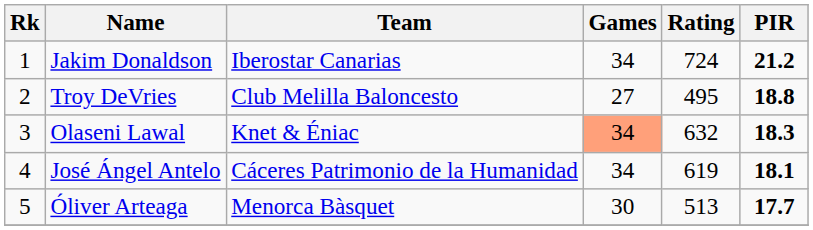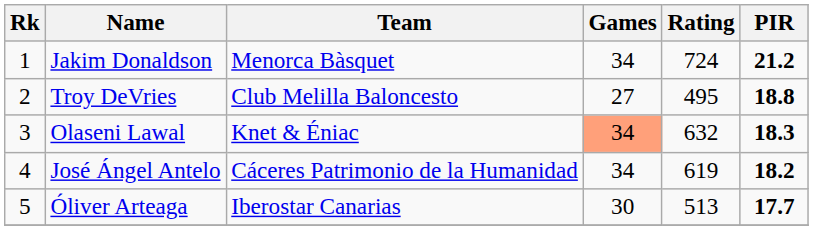 <table class="wikitable" style="text-align: center;">
 <tr>
 <th>Rk</th>
 <th>Name</th>
 <th>Team</th>
 <th>Games</th>
 <th>Rating</th>
 <th width=40>PIR</th>
 </tr>
 <tr>
 <td>1</td>
 <td align="left"> <a href='#'>Jakim Donaldson</a></td>
-<td align="left"><a href='#'>Iberostar Canarias</a></td>
+<td align="left"><a href='#'>Menorca Bàsquet</a></td>
 <td>34</td>
 <td>724</td>
 <td><strong>21.2</strong></td>
 </tr>
 <tr>
 <td>2</td>
 <td align="left"> <a href='#'>Troy DeVries</a></td>
 <td align="left"><a href='#'>Club Melilla Baloncesto</a></td>
 <td>27</td>
 <td>495</td>
 <td><strong>18.8</strong></td>
 </tr>
 <tr>
 <td>3</td>
 <td align="left"> <a href='#'>Olaseni Lawal</a></td>
 <td align="left"><a href='#'>Knet & Éniac</a></td>
 <td style="background: lightsalmon;">34</td>
 <td>632</td>
 <td><strong>18.3</strong></td>
 </tr>
 <tr>
 <td>4</td>
 <td align="left"> <a href='#'>José Ángel Antelo</a></td>
 <td align="left"><a href='#'>Cáceres Patrimonio de la Humanidad</a></td>
 <td>34</td>
 <td>619</td>
-<td><strong>18.1</strong></td>
+<td><strong>18.2</strong></td>
 </tr>
 <tr>
 <td>5</td>
 <td align="left"> <a href='#'>Óliver Arteaga</a></td>
-<td align="left"><a href='#'>Menorca Bàsquet</a></td>
+<td align="left"><a href='#'>Iberostar Canarias</a></td>
 <td>30</td>
 <td>513</td>
 <td><strong>17.7</strong></td>
 </tr>
 <tr>
 </tr>
 </table>
